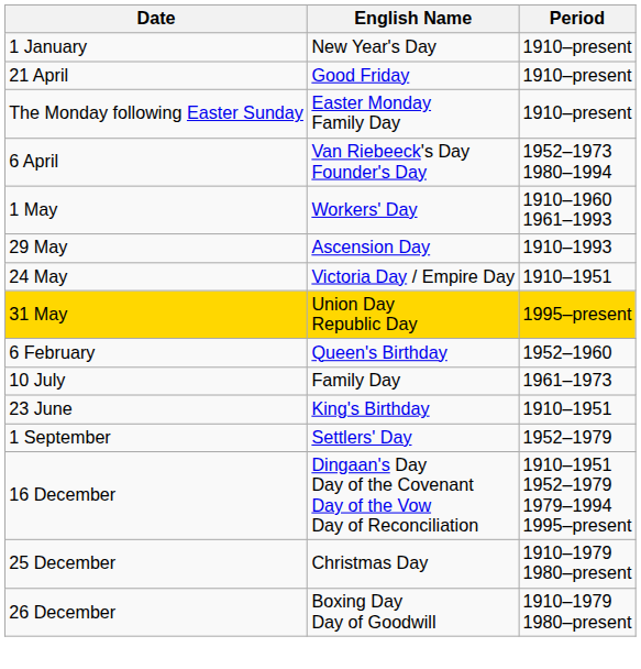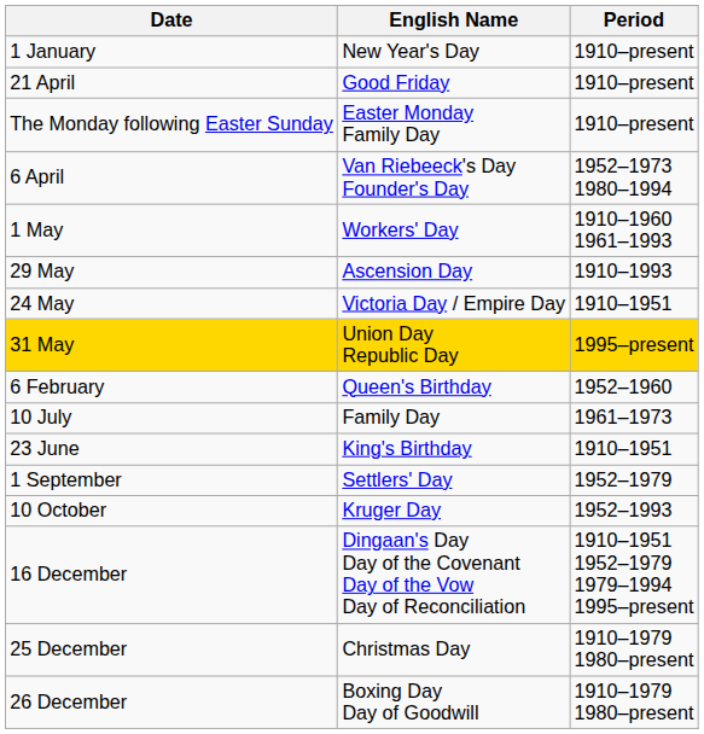 <table class="wikitable">
 <tr>
 <th>Date</th>
 <th>English Name</th>
 <th>Period</th>
 </tr>
 <tr>
 <td>1 January</td>
 <td>New Year's Day</td>
 <td>1910–present</td>
 </tr>
 <tr>
 <td>21 April</td>
 <td><a href='#'>Good Friday</a></td>
 <td>1910–present</td>
 </tr>
 <tr>
 <td>The Monday following <a href='#'>Easter Sunday</a></td>
 <td><a href='#'>Easter Monday</a><br>Family Day</td>
 <td>1910–present</td>
 </tr>
 <tr>
 <td>6 April</td>
 <td><a href='#'>Van Riebeeck</a>'s Day<br><a href='#'>Founder's Day</a></td>
 <td>1952–1973<br>1980–1994</td>
 </tr>
 <tr>
 <td>1 May</td>
 <td><a href='#'>Workers' Day</a></td>
 <td>1910–1960<br>1961–1993</td>
 </tr>
 <tr>
 <td>29 May</td>
 <td><a href='#'>Ascension Day</a></td>
 <td>1910–1993</td>
 </tr>
 <tr>
 <td>24 May</td>
 <td><a href='#'>Victoria Day</a> / Empire Day</td>
 <td>1910–1951</td>
 </tr>
 <tr bgcolor=gold>
 <td>31 May</td>
 <td>Union Day<br>Republic Day</td>
 <td>1995–present</td>
 </tr>
 <tr>
 <td>6 February</td>
 <td><a href='#'>Queen's Birthday</a></td>
 <td>1952–1960</td>
 </tr>
 <tr>
 <td>10 July</td>
 <td>Family Day</td>
 <td>1961–1973</td>
 </tr>
 <tr>
 <td>23 June</td>
 <td><a href='#'>King's Birthday</a></td>
 <td>1910–1951</td>
 </tr>
 <tr>
 <td>1 September</td>
 <td><a href='#'>Settlers' Day</a></td>
 <td>1952–1979</td>
 </tr>
 <tr>
+<td>10 October</td>
+<td><a href='#'>Kruger Day</a></td>
+<td>1952–1993</td>
+</tr>
+<tr>
 <td>16 December</td>
 <td><a href='#'>Dingaan's</a> Day<br>Day of the Covenant<br><a href='#'>Day of the Vow</a><br>Day of Reconciliation</td>
 <td>1910–1951<br>1952–1979<br>1979–1994<br>1995–present</td>
 </tr>
 <tr>
 <td>25 December</td>
 <td>Christmas Day</td>
 <td>1910–1979<br>1980–present</td>
 </tr>
 <tr>
 <td>26 December</td>
 <td>Boxing Day<br>Day of Goodwill</td>
 <td>1910–1979<br>1980–present</td>
 </tr>
 </table>
